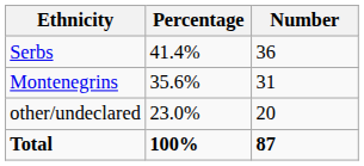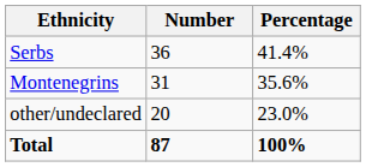 <table class="wikitable">
 <tr>
 <th width="100px">Ethnicity</th>
+<th width="80px">Number</th>
 <th width="80px">Percentage</th>
-<th width="80px">Number</th>
 </tr>
 <tr>
 <td><a href='#'>Serbs</a></td>
+<td>36</td>
 <td>41.4%</td>
-<td>36</td>
 </tr>
 <tr>
 <td><a href='#'>Montenegrins</a></td>
+<td>31</td>
 <td>35.6%</td>
-<td>31</td>
 </tr>
 <tr>
 <td>other/undeclared</td>
+<td>20</td>
 <td>23.0%</td>
-<td>20</td>
 </tr>
 <tr>
 <td><strong>Total</strong></td>
+<td><strong>87</strong></td>
 <td><strong>100%</strong></td>
-<td><strong>87</strong></td>
 </tr>
 </table>
